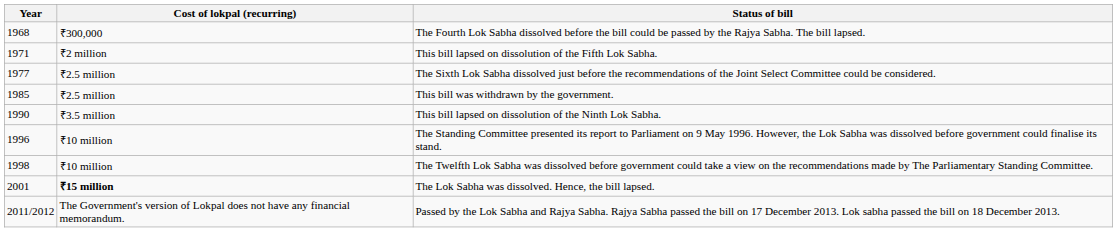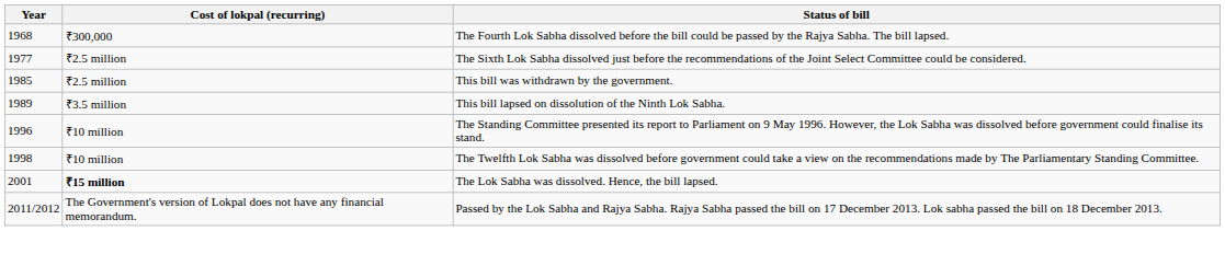 <table class="wikitable" style="margin: 1em auto;">
 <tr>
 <th>Year</th>
 <th>Cost of lokpal (recurring)</th>
 <th>Status of bill</th>
 </tr>
 <tr>
 <td>1968</td>
 <td>₹300,000</td>
 <td>The Fourth Lok Sabha dissolved before the bill could be passed by the Rajya Sabha. The bill lapsed.</td>
 </tr>
 <tr>
-<td>1971</td>
-<td>₹2 million</td>
-<td>This bill lapsed on dissolution of the Fifth Lok Sabha.</td>
-</tr>
-<tr>
 <td>1977</td>
 <td>₹2.5 million</td>
 <td>The Sixth Lok Sabha dissolved just before the recommendations of the Joint Select Committee could be considered.</td>
 </tr>
 <tr>
 <td>1985</td>
 <td>₹2.5 million</td>
 <td>This bill was withdrawn by the government.</td>
 </tr>
 <tr>
-<td>1990</td>
+<td>1989</td>
 <td>₹3.5 million</td>
 <td>This bill lapsed on dissolution of the Ninth Lok Sabha.</td>
 </tr>
 <tr>
 <td>1996</td>
 <td>₹10 million</td>
 <td>The Standing Committee presented its report to Parliament on 9 May 1996. However, the Lok Sabha was dissolved before government could finalise its stand.</td>
 </tr>
 <tr>
 <td>1998</td>
 <td>₹10 million</td>
 <td>The Twelfth Lok Sabha was dissolved before government could take a view on the recommendations made by The Parliamentary Standing Committee.</td>
 </tr>
 <tr>
 <td>2001</td>
 <td><strong>₹15 million</strong></td>
 <td>The Lok Sabha was dissolved. Hence, the bill lapsed.</td>
 </tr>
 <tr>
 <td>2011/2012</td>
 <td>The Government's version of Lokpal does not have any financial memorandum.</td>
 <td>Passed by the Lok Sabha and Rajya Sabha. Rajya Sabha passed the bill on 17 December 2013. Lok sabha passed the bill on 18 December 2013.</td>
 </tr>
 </table>
